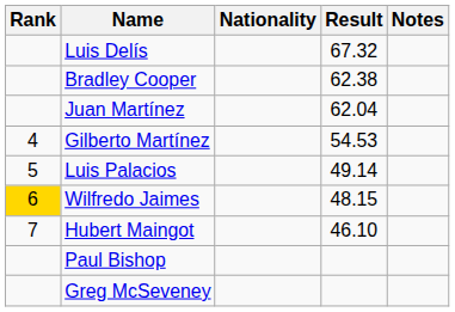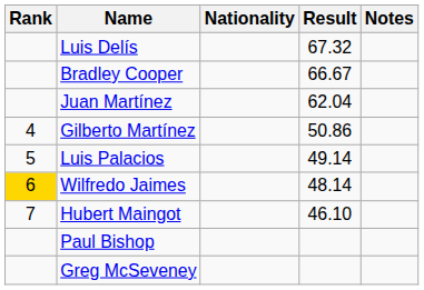 <table class="wikitable sortable" style="text-align:center">
 <tr>
 <th>Rank</th>
 <th>Name</th>
 <th>Nationality</th>
 <th>Result</th>
 <th>Notes</th>
 </tr>
 <tr>
 <td></td>
 <td align=left><a href='#'>Luis Delís</a></td>
 <td align=left></td>
 <td>67.32</td>
 <td></td>
 </tr>
 <tr>
 <td></td>
 <td align=left><a href='#'>Bradley Cooper</a></td>
 <td align=left></td>
-<td>62.38</td>
+<td>66.67</td>
 <td></td>
 </tr>
 <tr>
 <td></td>
 <td align=left><a href='#'>Juan Martínez</a></td>
 <td align=left></td>
 <td>62.04</td>
 <td></td>
 </tr>
 <tr>
 <td>4</td>
 <td align=left><a href='#'>Gilberto Martínez</a></td>
 <td align=left></td>
-<td>54.53</td>
+<td>50.86</td>
 <td></td>
 </tr>
 <tr>
 <td>5</td>
 <td align=left><a href='#'>Luis Palacios</a></td>
 <td align=left></td>
 <td>49.14</td>
 <td></td>
 </tr>
 <tr>
 <td style="background: gold;">6</td>
 <td align=left><a href='#'>Wilfredo Jaimes</a></td>
 <td align=left></td>
-<td>48.15</td>
+<td>48.14</td>
 <td></td>
 </tr>
 <tr>
 <td>7</td>
 <td align=left><a href='#'>Hubert Maingot</a></td>
 <td align=left></td>
 <td>46.10</td>
 <td></td>
 </tr>
 <tr>
 <td></td>
 <td align=left><a href='#'>Paul Bishop</a></td>
 <td align=left></td>
 <td></td>
 <td></td>
 </tr>
 <tr>
 <td></td>
 <td align=left><a href='#'>Greg McSeveney</a></td>
 <td align=left></td>
 <td></td>
 <td></td>
 </tr>
 </table>
